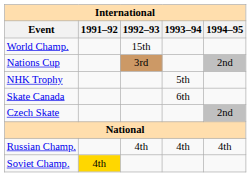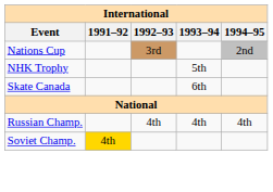 <table class="wikitable" style="text-align:center">
 <tr>
 <th style="background-color: #ffdead; " colspan=5 align=center>International</th>
 </tr>
 <tr>
 <th>Event</th>
 <th>1991–92</th>
 <th>1992–93</th>
 <th>1993–94</th>
 <th>1994–95</th>
-</tr>
-<tr>
-<td align=left><a href='#'>World Champ.</a></td>
-<td></td>
-<td>15th</td>
-<td></td>
-<td></td>
 </tr>
 <tr>
 <td align=left><a href='#'>Nations Cup</a></td>
 <td></td>
 <td bgcolor=cc9966>3rd</td>
 <td></td>
 <td bgcolor=silver>2nd</td>
 </tr>
 <tr>
 <td align=left><a href='#'>NHK Trophy</a></td>
 <td></td>
 <td></td>
 <td>5th</td>
 <td></td>
 </tr>
 <tr>
 <td align=left><a href='#'>Skate Canada</a></td>
 <td></td>
 <td></td>
 <td>6th</td>
 <td></td>
 </tr>
 <tr>
-<td align=left><a href='#'>Czech Skate</a></td>
-<td></td>
-<td></td>
-<td></td>
-<td bgcolor=silver>2nd</td>
-</tr>
-<tr>
 <th style="background-color: #ffdead; " colspan=5 align=center>National</th>
 </tr>
 <tr>
 <td align=left><a href='#'>Russian Champ.</a></td>
 <td></td>
 <td>4th</td>
 <td>4th</td>
 <td>4th</td>
 </tr>
 <tr>
 <td align=left><a href='#'>Soviet Champ.</a></td>
 <td style="background: gold;">4th</td>
 <td></td>
 <td></td>
 <td></td>
 </tr>
 </table>
